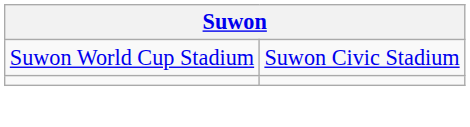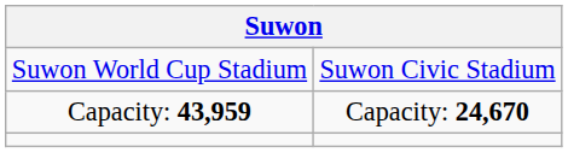 <table class="wikitable" style="text-align:center">
 <tr>
 <th colspan=2><a href='#'>Suwon</a></th>
 </tr>
 <tr>
 <td><a href='#'>Suwon World Cup Stadium</a></td>
 <td><a href='#'>Suwon Civic Stadium</a></td>
 </tr>
 <tr>
+<td>Capacity: <strong>43,959</strong></td>
+<td>Capacity: <strong>24,670</strong></td>
+</tr>
+<tr>
 <td></td>
 <td></td>
 </tr>
 </table>
